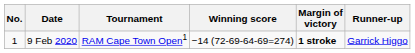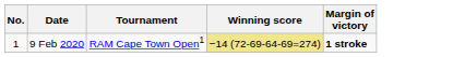 <table class="wikitable" style="font-size:95%;">
 <tr>
 <th>No.</th>
 <th>Date</th>
 <th>Tournament</th>
 <th>Winning score</th>
 <th>Margin of<br>victory</th>
-<th>Runner-up</th>
 </tr>
 <tr>
 <td align=center>1</td>
 <td align=right>9 Feb <a href='#'>2020</a></td>
 <td><a href='#'>RAM Cape Town Open</a><sup>1</sup></td>
-<td>−14 (72-69-64-69=274)</td>
+<td style="background: khaki;">−14 (72-69-64-69=274)</td>
 <td><strong>1 stroke</strong></td>
-<td> <a href='#'>Garrick Higgo</a></td>
 </tr>
 </table>
